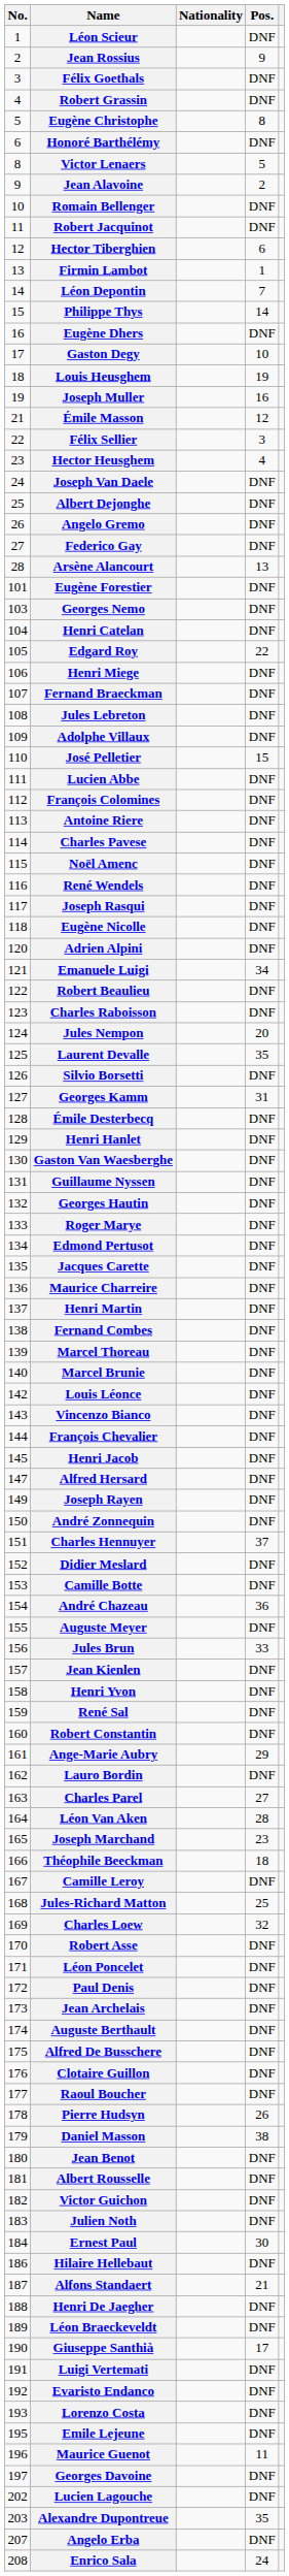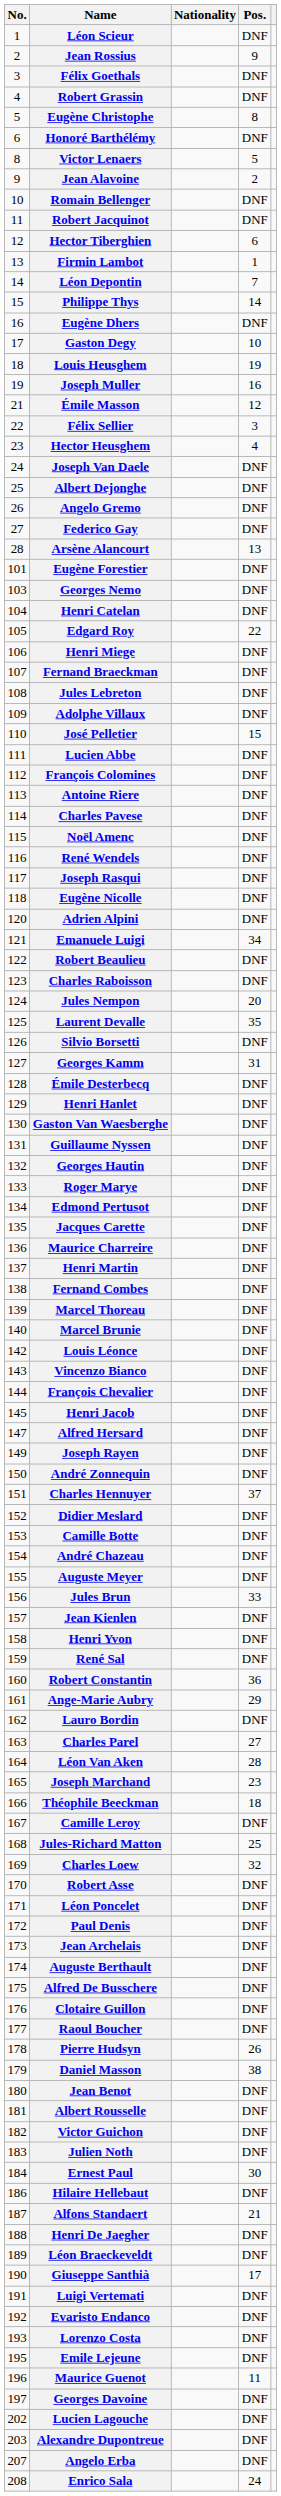 <table class="wikitable plainrowheaders sortable">
 <tr>
 <th scope="col">No.</th>
 <th scope="col">Name</th>
 <th scope="col">Nationality</th>
 <th scope="col" data-sort-type="number">Pos.</th>
 <th scope="col" class="unsortable"></th>
 </tr>
 <tr>
 <td style="text-align:center;">1</td>
 <th scope="row"><a href='#'>Léon Scieur</a></th>
 <td></td>
 <td style="text-align:center;" data-sort-value="39">DNF</td>
 <td style="text-align:center;"></td>
 </tr>
 <tr>
 <td style="text-align:center;">2</td>
 <th scope="row"><a href='#'>Jean Rossius</a></th>
 <td></td>
 <td style="text-align:center;" data-sort-value="9">9</td>
 <td style="text-align:center;"></td>
 </tr>
 <tr>
 <td style="text-align:center;">3</td>
 <th scope="row"><a href='#'>Félix Goethals</a></th>
 <td></td>
 <td style="text-align:center;" data-sort-value="39">DNF</td>
 <td style="text-align:center;"></td>
 </tr>
 <tr>
 <td style="text-align:center;">4</td>
 <th scope="row"><a href='#'>Robert Grassin</a></th>
 <td></td>
 <td style="text-align:center;" data-sort-value="39">DNF</td>
 <td style="text-align:center;"></td>
 </tr>
 <tr>
 <td style="text-align:center;">5</td>
 <th scope="row"><a href='#'>Eugène Christophe</a></th>
 <td></td>
 <td style="text-align:center;" data-sort-value="8">8</td>
 <td style="text-align:center;"></td>
 </tr>
 <tr>
 <td style="text-align:center;">6</td>
 <th scope="row"><a href='#'>Honoré Barthélémy</a></th>
 <td></td>
 <td style="text-align:center;" data-sort-value="39">DNF</td>
 <td style="text-align:center;"></td>
 </tr>
 <tr>
 <td style="text-align:center;">8</td>
 <th scope="row"><a href='#'>Victor Lenaers</a></th>
 <td></td>
 <td style="text-align:center;" data-sort-value="5">5</td>
 <td style="text-align:center;"></td>
 </tr>
 <tr>
 <td style="text-align:center;">9</td>
 <th scope="row"><a href='#'>Jean Alavoine</a></th>
 <td></td>
 <td style="text-align:center;" data-sort-value="2">2</td>
 <td style="text-align:center;"></td>
 </tr>
 <tr>
 <td style="text-align:center;">10</td>
 <th scope="row"><a href='#'>Romain Bellenger</a></th>
 <td></td>
 <td style="text-align:center;" data-sort-value="39">DNF</td>
 <td style="text-align:center;"></td>
 </tr>
 <tr>
 <td style="text-align:center;">11</td>
 <th scope="row"><a href='#'>Robert Jacquinot</a></th>
 <td></td>
 <td style="text-align:center;" data-sort-value="39">DNF</td>
 <td style="text-align:center;"></td>
 </tr>
 <tr>
 <td style="text-align:center;">12</td>
 <th scope="row"><a href='#'>Hector Tiberghien</a></th>
 <td></td>
 <td style="text-align:center;" data-sort-value="6">6</td>
 <td style="text-align:center;"></td>
 </tr>
 <tr>
 <td style="text-align:center;">13</td>
 <th scope="row"><a href='#'>Firmin Lambot</a></th>
 <td></td>
 <td style="text-align:center;" data-sort-value="1">1</td>
 <td style="text-align:center;"></td>
 </tr>
 <tr>
 <td style="text-align:center;">14</td>
 <th scope="row"><a href='#'>Léon Depontin</a></th>
 <td></td>
 <td style="text-align:center;" data-sort-value="7">7</td>
 <td style="text-align:center;"></td>
 </tr>
 <tr>
 <td style="text-align:center;">15</td>
 <th scope="row"><a href='#'>Philippe Thys</a></th>
 <td></td>
 <td style="text-align:center;" data-sort-value="14">14</td>
 <td style="text-align:center;"></td>
 </tr>
 <tr>
 <td style="text-align:center;">16</td>
 <th scope="row"><a href='#'>Eugène Dhers</a></th>
 <td></td>
 <td style="text-align:center;" data-sort-value="39">DNF</td>
 <td style="text-align:center;"></td>
 </tr>
 <tr>
 <td style="text-align:center;">17</td>
 <th scope="row"><a href='#'>Gaston Degy</a></th>
 <td></td>
 <td style="text-align:center;" data-sort-value="10">10</td>
 <td style="text-align:center;"></td>
 </tr>
 <tr>
 <td style="text-align:center;">18</td>
 <th scope="row"><a href='#'>Louis Heusghem</a></th>
 <td></td>
 <td style="text-align:center;" data-sort-value="19">19</td>
 <td style="text-align:center;"></td>
 </tr>
 <tr>
 <td style="text-align:center;">19</td>
 <th scope="row"><a href='#'>Joseph Muller</a></th>
 <td></td>
 <td style="text-align:center;" data-sort-value="16">16</td>
 <td style="text-align:center;"></td>
 </tr>
 <tr>
 <td style="text-align:center;">21</td>
 <th scope="row"><a href='#'>Émile Masson</a></th>
 <td></td>
 <td style="text-align:center;" data-sort-value="12">12</td>
 <td style="text-align:center;"></td>
 </tr>
 <tr>
 <td style="text-align:center;">22</td>
 <th scope="row"><a href='#'>Félix Sellier</a></th>
 <td></td>
 <td style="text-align:center;" data-sort-value="3">3</td>
 <td style="text-align:center;"></td>
 </tr>
 <tr>
 <td style="text-align:center;">23</td>
 <th scope="row"><a href='#'>Hector Heusghem</a></th>
 <td></td>
 <td style="text-align:center;" data-sort-value="4">4</td>
 <td style="text-align:center;"></td>
 </tr>
 <tr>
 <td style="text-align:center;">24</td>
 <th scope="row"><a href='#'>Joseph Van Daele</a></th>
 <td></td>
 <td style="text-align:center;" data-sort-value="39">DNF</td>
 <td style="text-align:center;"></td>
 </tr>
 <tr>
 <td style="text-align:center;">25</td>
 <th scope="row"><a href='#'>Albert Dejonghe</a></th>
 <td></td>
 <td style="text-align:center;" data-sort-value="39">DNF</td>
 <td style="text-align:center;"></td>
 </tr>
 <tr>
 <td style="text-align:center;">26</td>
 <th scope="row"><a href='#'>Angelo Gremo</a></th>
 <td></td>
 <td style="text-align:center;" data-sort-value="39">DNF</td>
 <td style="text-align:center;"></td>
 </tr>
 <tr>
 <td style="text-align:center;">27</td>
 <th scope="row"><a href='#'>Federico Gay</a></th>
 <td></td>
 <td style="text-align:center;" data-sort-value="39">DNF</td>
 <td style="text-align:center;"></td>
 </tr>
 <tr>
 <td style="text-align:center;">28</td>
 <th scope="row"><a href='#'>Arsène Alancourt</a></th>
 <td></td>
 <td style="text-align:center;" data-sort-value="13">13</td>
 <td style="text-align:center;"></td>
 </tr>
 <tr>
 <td style="text-align:center;">101</td>
 <th scope="row"><a href='#'>Eugène Forestier</a></th>
 <td></td>
 <td style="text-align:center;" data-sort-value="39">DNF</td>
 <td style="text-align:center;"></td>
 </tr>
 <tr>
 <td style="text-align:center;">103</td>
 <th scope="row"><a href='#'>Georges Nemo</a></th>
 <td></td>
 <td style="text-align:center;" data-sort-value="39">DNF</td>
 <td style="text-align:center;"></td>
 </tr>
 <tr>
 <td style="text-align:center;">104</td>
 <th scope="row"><a href='#'>Henri Catelan</a></th>
 <td></td>
 <td style="text-align:center;" data-sort-value="39">DNF</td>
 <td style="text-align:center;"></td>
 </tr>
 <tr>
 <td style="text-align:center;">105</td>
 <th scope="row"><a href='#'>Edgard Roy</a></th>
 <td></td>
 <td style="text-align:center;" data-sort-value="22">22</td>
 <td style="text-align:center;"></td>
 </tr>
 <tr>
 <td style="text-align:center;">106</td>
 <th scope="row"><a href='#'>Henri Miege</a></th>
 <td></td>
 <td style="text-align:center;" data-sort-value="39">DNF</td>
 <td style="text-align:center;"></td>
 </tr>
 <tr>
 <td style="text-align:center;">107</td>
 <th scope="row"><a href='#'>Fernand Braeckman</a></th>
 <td></td>
 <td style="text-align:center;" data-sort-value="39">DNF</td>
 <td style="text-align:center;"></td>
 </tr>
 <tr>
 <td style="text-align:center;">108</td>
 <th scope="row"><a href='#'>Jules Lebreton</a></th>
 <td></td>
 <td style="text-align:center;" data-sort-value="39">DNF</td>
 <td style="text-align:center;"></td>
 </tr>
 <tr>
 <td style="text-align:center;">109</td>
 <th scope="row"><a href='#'>Adolphe Villaux</a></th>
 <td></td>
 <td style="text-align:center;" data-sort-value="39">DNF</td>
 <td style="text-align:center;"></td>
 </tr>
 <tr>
 <td style="text-align:center;">110</td>
 <th scope="row"><a href='#'>José Pelletier</a></th>
 <td></td>
 <td style="text-align:center;" data-sort-value="15">15</td>
 <td style="text-align:center;"></td>
 </tr>
 <tr>
 <td style="text-align:center;">111</td>
 <th scope="row"><a href='#'>Lucien Abbe</a></th>
 <td></td>
 <td style="text-align:center;" data-sort-value="39">DNF</td>
 <td style="text-align:center;"></td>
 </tr>
 <tr>
 <td style="text-align:center;">112</td>
 <th scope="row"><a href='#'>François Colomines</a></th>
 <td></td>
 <td style="text-align:center;" data-sort-value="39">DNF</td>
 <td style="text-align:center;"></td>
 </tr>
 <tr>
 <td style="text-align:center;">113</td>
 <th scope="row"><a href='#'>Antoine Riere</a></th>
 <td></td>
 <td style="text-align:center;" data-sort-value="39">DNF</td>
 <td style="text-align:center;"></td>
 </tr>
 <tr>
 <td style="text-align:center;">114</td>
 <th scope="row"><a href='#'>Charles Pavese</a></th>
 <td></td>
 <td style="text-align:center;" data-sort-value="39">DNF</td>
 <td style="text-align:center;"></td>
 </tr>
 <tr>
 <td style="text-align:center;">115</td>
 <th scope="row"><a href='#'>Noël Amenc</a></th>
 <td></td>
 <td style="text-align:center;" data-sort-value="39">DNF</td>
 <td style="text-align:center;"></td>
 </tr>
 <tr>
 <td style="text-align:center;">116</td>
 <th scope="row"><a href='#'>René Wendels</a></th>
 <td></td>
 <td style="text-align:center;" data-sort-value="39">DNF</td>
 <td style="text-align:center;"></td>
 </tr>
 <tr>
 <td style="text-align:center;">117</td>
 <th scope="row"><a href='#'>Joseph Rasqui</a></th>
 <td></td>
 <td style="text-align:center;" data-sort-value="39">DNF</td>
 <td style="text-align:center;"></td>
 </tr>
 <tr>
 <td style="text-align:center;">118</td>
 <th scope="row"><a href='#'>Eugène Nicolle</a></th>
 <td></td>
 <td style="text-align:center;" data-sort-value="39">DNF</td>
 <td style="text-align:center;"></td>
 </tr>
 <tr>
 <td style="text-align:center;">120</td>
 <th scope="row"><a href='#'>Adrien Alpini</a></th>
 <td></td>
 <td style="text-align:center;" data-sort-value="39">DNF</td>
 <td style="text-align:center;"></td>
 </tr>
 <tr>
 <td style="text-align:center;">121</td>
 <th scope="row"><a href='#'>Emanuele Luigi</a></th>
 <td></td>
 <td style="text-align:center;" data-sort-value="34">34</td>
 <td style="text-align:center;"></td>
 </tr>
 <tr>
 <td style="text-align:center;">122</td>
 <th scope="row"><a href='#'>Robert Beaulieu</a></th>
 <td></td>
 <td style="text-align:center;" data-sort-value="39">DNF</td>
 <td style="text-align:center;"></td>
 </tr>
 <tr>
 <td style="text-align:center;">123</td>
 <th scope="row"><a href='#'>Charles Raboisson</a></th>
 <td></td>
 <td style="text-align:center;" data-sort-value="39">DNF</td>
 <td style="text-align:center;"></td>
 </tr>
 <tr>
 <td style="text-align:center;">124</td>
 <th scope="row"><a href='#'>Jules Nempon</a></th>
 <td></td>
 <td style="text-align:center;" data-sort-value="20">20</td>
 <td style="text-align:center;"></td>
 </tr>
 <tr>
 <td style="text-align:center;">125</td>
 <th scope="row"><a href='#'>Laurent Devalle</a></th>
 <td></td>
 <td style="text-align:center;" data-sort-value="35">35</td>
 <td style="text-align:center;"></td>
 </tr>
 <tr>
 <td style="text-align:center;">126</td>
 <th scope="row"><a href='#'>Silvio Borsetti</a></th>
 <td></td>
 <td style="text-align:center;" data-sort-value="39">DNF</td>
 <td style="text-align:center;"></td>
 </tr>
 <tr>
 <td style="text-align:center;">127</td>
 <th scope="row"><a href='#'>Georges Kamm</a></th>
 <td></td>
 <td style="text-align:center;" data-sort-value="31">31</td>
 <td style="text-align:center;"></td>
 </tr>
 <tr>
 <td style="text-align:center;">128</td>
 <th scope="row"><a href='#'>Émile Desterbecq</a></th>
 <td></td>
 <td style="text-align:center;" data-sort-value="39">DNF</td>
 <td style="text-align:center;"></td>
 </tr>
 <tr>
 <td style="text-align:center;">129</td>
 <th scope="row"><a href='#'>Henri Hanlet</a></th>
 <td></td>
 <td style="text-align:center;" data-sort-value="39">DNF</td>
 <td style="text-align:center;"></td>
 </tr>
 <tr>
 <td style="text-align:center;">130</td>
 <th scope="row"><a href='#'>Gaston Van Waesberghe</a></th>
 <td></td>
 <td style="text-align:center;" data-sort-value="39">DNF</td>
 <td style="text-align:center;"></td>
 </tr>
 <tr>
 <td style="text-align:center;">131</td>
 <th scope="row"><a href='#'>Guillaume Nyssen</a></th>
 <td></td>
 <td style="text-align:center;" data-sort-value="39">DNF</td>
 <td style="text-align:center;"></td>
 </tr>
 <tr>
 <td style="text-align:center;">132</td>
 <th scope="row"><a href='#'>Georges Hautin</a></th>
 <td></td>
 <td style="text-align:center;" data-sort-value="39">DNF</td>
 <td style="text-align:center;"></td>
 </tr>
 <tr>
 <td style="text-align:center;">133</td>
 <th scope="row"><a href='#'>Roger Marye</a></th>
 <td></td>
 <td style="text-align:center;" data-sort-value="39">DNF</td>
 <td style="text-align:center;"></td>
 </tr>
 <tr>
 <td style="text-align:center;">134</td>
 <th scope="row"><a href='#'>Edmond Pertusot</a></th>
 <td></td>
 <td style="text-align:center;" data-sort-value="39">DNF</td>
 <td style="text-align:center;"></td>
 </tr>
 <tr>
 <td style="text-align:center;">135</td>
 <th scope="row"><a href='#'>Jacques Carette</a></th>
 <td></td>
 <td style="text-align:center;" data-sort-value="39">DNF</td>
 <td style="text-align:center;"></td>
 </tr>
 <tr>
 <td style="text-align:center;">136</td>
 <th scope="row"><a href='#'>Maurice Charreire</a></th>
 <td></td>
 <td style="text-align:center;" data-sort-value="39">DNF</td>
 <td style="text-align:center;"></td>
 </tr>
 <tr>
 <td style="text-align:center;">137</td>
 <th scope="row"><a href='#'>Henri Martin</a></th>
 <td></td>
 <td style="text-align:center;" data-sort-value="39">DNF</td>
 <td style="text-align:center;"></td>
 </tr>
 <tr>
 <td style="text-align:center;">138</td>
 <th scope="row"><a href='#'>Fernand Combes</a></th>
 <td></td>
 <td style="text-align:center;" data-sort-value="39">DNF</td>
 <td style="text-align:center;"></td>
 </tr>
 <tr>
 <td style="text-align:center;">139</td>
 <th scope="row"><a href='#'>Marcel Thoreau</a></th>
 <td></td>
 <td style="text-align:center;" data-sort-value="39">DNF</td>
 <td style="text-align:center;"></td>
 </tr>
 <tr>
 <td style="text-align:center;">140</td>
 <th scope="row"><a href='#'>Marcel Brunie</a></th>
 <td></td>
 <td style="text-align:center;" data-sort-value="39">DNF</td>
 <td style="text-align:center;"></td>
 </tr>
 <tr>
 <td style="text-align:center;">142</td>
 <th scope="row"><a href='#'>Louis Léonce</a></th>
 <td></td>
 <td style="text-align:center;" data-sort-value="39">DNF</td>
 <td style="text-align:center;"></td>
 </tr>
 <tr>
 <td style="text-align:center;">143</td>
 <th scope="row"><a href='#'>Vincenzo Bianco</a></th>
 <td></td>
 <td style="text-align:center;" data-sort-value="39">DNF</td>
 <td style="text-align:center;"></td>
 </tr>
 <tr>
 <td style="text-align:center;">144</td>
 <th scope="row"><a href='#'>François Chevalier</a></th>
 <td></td>
 <td style="text-align:center;" data-sort-value="39">DNF</td>
 <td style="text-align:center;"></td>
 </tr>
 <tr>
 <td style="text-align:center;">145</td>
 <th scope="row"><a href='#'>Henri Jacob</a></th>
 <td></td>
 <td style="text-align:center;" data-sort-value="39">DNF</td>
 <td style="text-align:center;"></td>
 </tr>
 <tr>
 <td style="text-align:center;">147</td>
 <th scope="row"><a href='#'>Alfred Hersard</a></th>
 <td></td>
 <td style="text-align:center;" data-sort-value="39">DNF</td>
 <td style="text-align:center;"></td>
 </tr>
 <tr>
 <td style="text-align:center;">149</td>
 <th scope="row"><a href='#'>Joseph Rayen</a></th>
 <td></td>
 <td style="text-align:center;" data-sort-value="39">DNF</td>
 <td style="text-align:center;"></td>
 </tr>
 <tr>
 <td style="text-align:center;">150</td>
 <th scope="row"><a href='#'>André Zonnequin</a></th>
 <td></td>
 <td style="text-align:center;" data-sort-value="39">DNF</td>
 <td style="text-align:center;"></td>
 </tr>
 <tr>
 <td style="text-align:center;">151</td>
 <th scope="row"><a href='#'>Charles Hennuyer</a></th>
 <td></td>
 <td style="text-align:center;" data-sort-value="37">37</td>
 <td style="text-align:center;"></td>
 </tr>
 <tr>
 <td style="text-align:center;">152</td>
 <th scope="row"><a href='#'>Didier Meslard</a></th>
 <td></td>
 <td style="text-align:center;" data-sort-value="39">DNF</td>
 <td style="text-align:center;"></td>
 </tr>
 <tr>
 <td style="text-align:center;">153</td>
 <th scope="row"><a href='#'>Camille Botte</a></th>
 <td></td>
 <td style="text-align:center;" data-sort-value="39">DNF</td>
 <td style="text-align:center;"></td>
 </tr>
 <tr>
 <td style="text-align:center;">154</td>
 <th scope="row"><a href='#'>André Chazeau</a></th>
 <td></td>
-<td style="text-align:center;" data-sort-value="36">36</td>
+<td style="text-align:center;" data-sort-value="39">DNF</td>
 <td style="text-align:center;"></td>
 </tr>
 <tr>
 <td style="text-align:center;">155</td>
 <th scope="row"><a href='#'>Auguste Meyer</a></th>
 <td></td>
 <td style="text-align:center;" data-sort-value="39">DNF</td>
 <td style="text-align:center;"></td>
 </tr>
 <tr>
 <td style="text-align:center;">156</td>
 <th scope="row"><a href='#'>Jules Brun</a></th>
 <td></td>
 <td style="text-align:center;" data-sort-value="33">33</td>
 <td style="text-align:center;"></td>
 </tr>
 <tr>
 <td style="text-align:center;">157</td>
 <th scope="row"><a href='#'>Jean Kienlen</a></th>
 <td></td>
 <td style="text-align:center;" data-sort-value="39">DNF</td>
 <td style="text-align:center;"></td>
 </tr>
 <tr>
 <td style="text-align:center;">158</td>
 <th scope="row"><a href='#'>Henri Yvon</a></th>
 <td></td>
 <td style="text-align:center;" data-sort-value="39">DNF</td>
 <td style="text-align:center;"></td>
 </tr>
 <tr>
 <td style="text-align:center;">159</td>
 <th scope="row"><a href='#'>René Sal</a></th>
 <td></td>
 <td style="text-align:center;" data-sort-value="39">DNF</td>
 <td style="text-align:center;"></td>
 </tr>
 <tr>
 <td style="text-align:center;">160</td>
 <th scope="row"><a href='#'>Robert Constantin</a></th>
 <td></td>
-<td style="text-align:center;" data-sort-value="39">DNF</td>
+<td style="text-align:center;" data-sort-value="36">36</td>
 <td style="text-align:center;"></td>
 </tr>
 <tr>
 <td style="text-align:center;">161</td>
 <th scope="row"><a href='#'>Ange-Marie Aubry</a></th>
 <td></td>
 <td style="text-align:center;" data-sort-value="29">29</td>
 <td style="text-align:center;"></td>
 </tr>
 <tr>
 <td style="text-align:center;">162</td>
 <th scope="row"><a href='#'>Lauro Bordin</a></th>
 <td></td>
 <td style="text-align:center;" data-sort-value="39">DNF</td>
 <td style="text-align:center;"></td>
 </tr>
 <tr>
 <td style="text-align:center;">163</td>
 <th scope="row"><a href='#'>Charles Parel</a></th>
 <td></td>
 <td style="text-align:center;" data-sort-value="27">27</td>
 <td style="text-align:center;"></td>
 </tr>
 <tr>
 <td style="text-align:center;">164</td>
 <th scope="row"><a href='#'>Léon Van Aken</a></th>
 <td></td>
 <td style="text-align:center;" data-sort-value="28">28</td>
 <td style="text-align:center;"></td>
 </tr>
 <tr>
 <td style="text-align:center;">165</td>
 <th scope="row"><a href='#'>Joseph Marchand</a></th>
 <td></td>
 <td style="text-align:center;" data-sort-value="23">23</td>
 <td style="text-align:center;"></td>
 </tr>
 <tr>
 <td style="text-align:center;">166</td>
 <th scope="row"><a href='#'>Théophile Beeckman</a></th>
 <td></td>
 <td style="text-align:center;" data-sort-value="18">18</td>
 <td style="text-align:center;"></td>
 </tr>
 <tr>
 <td style="text-align:center;">167</td>
 <th scope="row"><a href='#'>Camille Leroy</a></th>
 <td></td>
 <td style="text-align:center;" data-sort-value="39">DNF</td>
 <td style="text-align:center;"></td>
 </tr>
 <tr>
 <td style="text-align:center;">168</td>
 <th scope="row"><a href='#'>Jules-Richard Matton</a></th>
 <td></td>
 <td style="text-align:center;" data-sort-value="25">25</td>
 <td style="text-align:center;"></td>
 </tr>
 <tr>
 <td style="text-align:center;">169</td>
 <th scope="row"><a href='#'>Charles Loew</a></th>
 <td></td>
 <td style="text-align:center;" data-sort-value="32">32</td>
 <td style="text-align:center;"></td>
 </tr>
 <tr>
 <td style="text-align:center;">170</td>
 <th scope="row"><a href='#'>Robert Asse</a></th>
 <td></td>
 <td style="text-align:center;" data-sort-value="39">DNF</td>
 <td style="text-align:center;"></td>
 </tr>
 <tr>
 <td style="text-align:center;">171</td>
 <th scope="row"><a href='#'>Léon Poncelet</a></th>
 <td></td>
 <td style="text-align:center;" data-sort-value="39">DNF</td>
 <td style="text-align:center;"></td>
 </tr>
 <tr>
 <td style="text-align:center;">172</td>
 <th scope="row"><a href='#'>Paul Denis</a></th>
 <td></td>
 <td style="text-align:center;" data-sort-value="39">DNF</td>
 <td style="text-align:center;"></td>
 </tr>
 <tr>
 <td style="text-align:center;">173</td>
 <th scope="row"><a href='#'>Jean Archelais</a></th>
 <td></td>
 <td style="text-align:center;" data-sort-value="39">DNF</td>
 <td style="text-align:center;"></td>
 </tr>
 <tr>
 <td style="text-align:center;">174</td>
 <th scope="row"><a href='#'>Auguste Berthault</a></th>
 <td></td>
 <td style="text-align:center;" data-sort-value="39">DNF</td>
 <td style="text-align:center;"></td>
 </tr>
 <tr>
 <td style="text-align:center;">175</td>
 <th scope="row"><a href='#'>Alfred De Busschere</a></th>
 <td></td>
 <td style="text-align:center;" data-sort-value="39">DNF</td>
 <td style="text-align:center;"></td>
 </tr>
 <tr>
 <td style="text-align:center;">176</td>
 <th scope="row"><a href='#'>Clotaire Guillon</a></th>
 <td></td>
 <td style="text-align:center;" data-sort-value="39">DNF</td>
 <td style="text-align:center;"></td>
 </tr>
 <tr>
 <td style="text-align:center;">177</td>
 <th scope="row"><a href='#'>Raoul Boucher</a></th>
 <td></td>
 <td style="text-align:center;" data-sort-value="39">DNF</td>
 <td style="text-align:center;"></td>
 </tr>
 <tr>
 <td style="text-align:center;">178</td>
 <th scope="row"><a href='#'>Pierre Hudsyn</a></th>
 <td></td>
 <td style="text-align:center;" data-sort-value="26">26</td>
 <td style="text-align:center;"></td>
 </tr>
 <tr>
 <td style="text-align:center;">179</td>
 <th scope="row"><a href='#'>Daniel Masson</a></th>
 <td></td>
 <td style="text-align:center;" data-sort-value="38">38</td>
 <td style="text-align:center;"></td>
 </tr>
 <tr>
 <td style="text-align:center;">180</td>
 <th scope="row"><a href='#'>Jean Benot</a></th>
 <td></td>
 <td style="text-align:center;" data-sort-value="39">DNF</td>
 <td style="text-align:center;"></td>
 </tr>
 <tr>
 <td style="text-align:center;">181</td>
 <th scope="row"><a href='#'>Albert Rousselle</a></th>
 <td></td>
 <td style="text-align:center;" data-sort-value="39">DNF</td>
 <td style="text-align:center;"></td>
 </tr>
 <tr>
 <td style="text-align:center;">182</td>
 <th scope="row"><a href='#'>Victor Guichon</a></th>
 <td></td>
 <td style="text-align:center;" data-sort-value="39">DNF</td>
 <td style="text-align:center;"></td>
 </tr>
 <tr>
 <td style="text-align:center;">183</td>
 <th scope="row"><a href='#'>Julien Noth</a></th>
 <td></td>
 <td style="text-align:center;" data-sort-value="39">DNF</td>
 <td style="text-align:center;"></td>
 </tr>
 <tr>
 <td style="text-align:center;">184</td>
 <th scope="row"><a href='#'>Ernest Paul</a></th>
 <td></td>
 <td style="text-align:center;" data-sort-value="30">30</td>
 <td style="text-align:center;"></td>
 </tr>
 <tr>
 <td style="text-align:center;">186</td>
 <th scope="row"><a href='#'>Hilaire Hellebaut</a></th>
 <td></td>
 <td style="text-align:center;" data-sort-value="39">DNF</td>
 <td style="text-align:center;"></td>
 </tr>
 <tr>
 <td style="text-align:center;">187</td>
 <th scope="row"><a href='#'>Alfons Standaert</a></th>
 <td></td>
 <td style="text-align:center;" data-sort-value="21">21</td>
 <td style="text-align:center;"></td>
 </tr>
 <tr>
 <td style="text-align:center;">188</td>
 <th scope="row"><a href='#'>Henri De Jaegher</a></th>
 <td></td>
 <td style="text-align:center;" data-sort-value="39">DNF</td>
 <td style="text-align:center;"></td>
 </tr>
 <tr>
 <td style="text-align:center;">189</td>
 <th scope="row"><a href='#'>Léon Braeckeveldt</a></th>
 <td></td>
 <td style="text-align:center;" data-sort-value="39">DNF</td>
 <td style="text-align:center;"></td>
 </tr>
 <tr>
 <td style="text-align:center;">190</td>
 <th scope="row"><a href='#'>Giuseppe Santhià</a></th>
 <td></td>
 <td style="text-align:center;" data-sort-value="17">17</td>
 <td style="text-align:center;"></td>
 </tr>
 <tr>
 <td style="text-align:center;">191</td>
 <th scope="row"><a href='#'>Luigi Vertemati</a></th>
 <td></td>
 <td style="text-align:center;" data-sort-value="39">DNF</td>
 <td style="text-align:center;"></td>
 </tr>
 <tr>
 <td style="text-align:center;">192</td>
 <th scope="row"><a href='#'>Evaristo Endanco</a></th>
 <td></td>
 <td style="text-align:center;" data-sort-value="39">DNF</td>
 <td style="text-align:center;"></td>
 </tr>
 <tr>
 <td style="text-align:center;">193</td>
 <th scope="row"><a href='#'>Lorenzo Costa</a></th>
 <td></td>
 <td style="text-align:center;" data-sort-value="39">DNF</td>
 <td style="text-align:center;"></td>
 </tr>
 <tr>
 <td style="text-align:center;">195</td>
 <th scope="row"><a href='#'>Emile Lejeune</a></th>
 <td></td>
 <td style="text-align:center;" data-sort-value="39">DNF</td>
 <td style="text-align:center;"></td>
 </tr>
 <tr>
 <td style="text-align:center;">196</td>
 <th scope="row"><a href='#'>Maurice Guenot</a></th>
 <td></td>
 <td style="text-align:center;" data-sort-value="11">11</td>
 <td style="text-align:center;"></td>
 </tr>
 <tr>
 <td style="text-align:center;">197</td>
 <th scope="row"><a href='#'>Georges Davoine</a></th>
 <td></td>
 <td style="text-align:center;" data-sort-value="39">DNF</td>
 <td style="text-align:center;"></td>
 </tr>
 <tr>
 <td style="text-align:center;">202</td>
 <th scope="row"><a href='#'>Lucien Lagouche</a></th>
 <td></td>
 <td style="text-align:center;" data-sort-value="39">DNF</td>
 <td style="text-align:center;"></td>
 </tr>
 <tr>
 <td style="text-align:center;">203</td>
 <th scope="row"><a href='#'>Alexandre Dupontreue</a></th>
 <td></td>
-<td style="text-align:center;" data-sort-value="35">35</td>
+<td style="text-align:center;" data-sort-value="39">DNF</td>
 <td style="text-align:center;"></td>
 </tr>
 <tr>
 <td style="text-align:center;">207</td>
 <th scope="row"><a href='#'>Angelo Erba</a></th>
 <td></td>
 <td style="text-align:center;" data-sort-value="39">DNF</td>
 <td style="text-align:center;"></td>
 </tr>
 <tr>
 <td style="text-align:center;">208</td>
 <th scope="row"><a href='#'>Enrico Sala</a></th>
 <td></td>
 <td style="text-align:center;" data-sort-value="24">24</td>
 <td style="text-align:center;"></td>
 </tr>
 </table>
